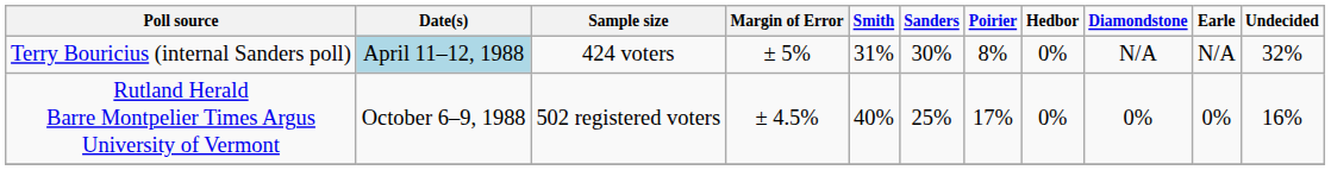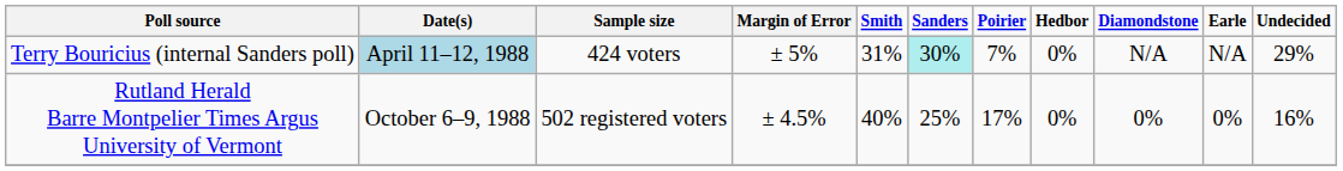 <table class="wikitable" style="text-align:center;font-size:small;">
 <tr>
 <th style="font-size:88%"><small>Poll source</small></th>
 <th style="font-size:88%"><small>Date(s)</small></th>
 <th style="font-size:88%"><small>Sample size</small></th>
 <th style="font-size:88%"><small>Margin of Error</small></th>
 <td style="font-size:88%"><small><strong><a href='#'>Smith</a></strong></small></td>
 <td style="font-size:88%"><small><strong><a href='#'>Sanders</a></strong></small></td>
 <td style="font-size:88%"><small><strong><a href='#'>Poirier</a></strong></small></td>
 <td style="font-size:88%"><small><strong>Hedbor</strong></small></td>
 <td style="font-size:88%"><small><strong><a href='#'>Diamondstone</a></strong></small></td>
 <td style="font-size:88%"><small><strong>Earle</strong></small></td>
 <td style="font-size:88%"><small><strong>Undecided</strong></small></td>
 </tr>
 <tr>
 <td><a href='#'>Terry Bouricius</a> (internal Sanders poll)</td>
 <td style="background: lightblue;">April 11–12, 1988</td>
 <td>424 voters</td>
 <td>± 5%</td>
 <td>31%<em><strong></td>
-<td>30%</td>
-<td>8%</td>
+<td style="background: paleturquoise;">30%</td>
+<td>7%</td>
 <td>0%</td>
 <td>N/A</td>
 <td>N/A</td>
-<td>32%</td>
+<td>29%</td>
 </tr>
 <tr>
 <td><a href='#'>Rutland Herald</a> <br> <a href='#'>Barre Montpelier Times Argus</a> <br> <a href='#'>University of Vermont</a></td>
 <td>October 6–9, 1988</td>
 <td>502 registered voters</td>
 <td>± 4.5%</td>
 <td>40%</em></strong></td>
 <td>25%</td>
 <td>17%</td>
 <td>0%</td>
 <td>0%</td>
 <td>0%</td>
 <td>16%</td>
 </tr>
 <tr>
 </tr>
 </table>
